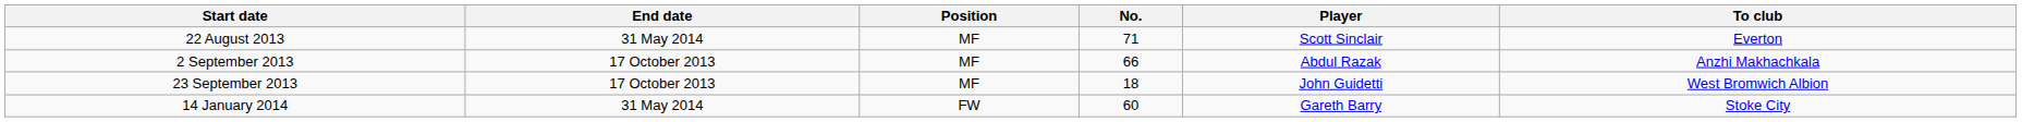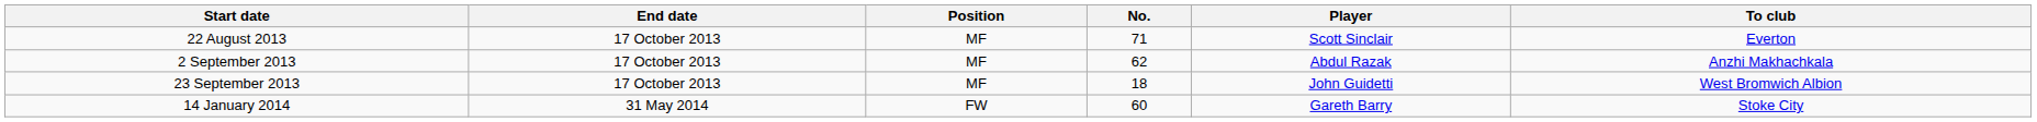 <table class="wikitable sortable" style="width:97%; text-align:center; font-size:85%; text-align:centre;">
 <tr>
 <th>Start date</th>
 <th>End date</th>
 <th>Position</th>
 <th>No.</th>
 <th>Player</th>
 <th>To club</th>
 </tr>
 <tr>
 <td>22 August 2013</td>
-<td>31 May 2014</td>
+<td>17 October 2013</td>
 <td>MF</td>
 <td>71</td>
 <td style="text-align:center;"> <a href='#'>Scott Sinclair</a></td>
 <td style="text-align:center;"> <a href='#'>Everton</a></td>
 </tr>
 <tr>
 <td>2 September 2013</td>
 <td>17 October 2013</td>
 <td>MF</td>
-<td>66</td>
+<td>62</td>
 <td style="text-align:center;"> <a href='#'>Abdul Razak</a></td>
 <td style="text-align:center;"> <a href='#'>Anzhi Makhachkala</a></td>
 </tr>
 <tr>
 <td>23 September 2013</td>
 <td>17 October 2013</td>
 <td>MF</td>
 <td>18</td>
 <td style="text-align:center;"> <a href='#'>John Guidetti</a></td>
 <td style="text-align:center;"> <a href='#'>West Bromwich Albion</a></td>
 </tr>
 <tr>
 <td>14 January 2014</td>
 <td>31 May 2014</td>
 <td>FW</td>
 <td>60</td>
 <td style="text-align:center;"> <a href='#'>Gareth Barry</a></td>
 <td style="text-align:center;"> <a href='#'>Stoke City</a></td>
 </tr>
 </table>
